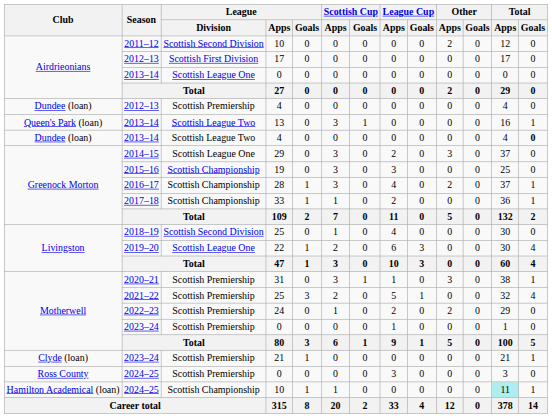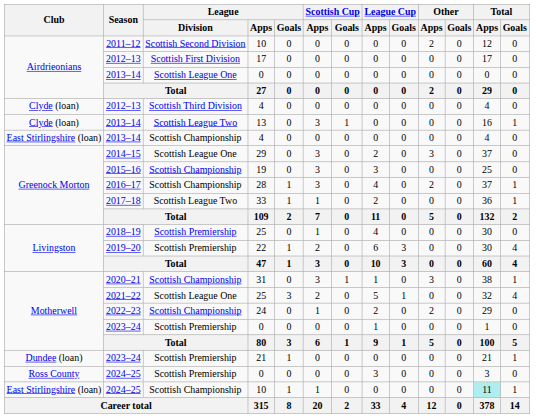 <table class="wikitable" style="text-align: center">
 <tr>
 <th rowspan="2">Club</th>
 <th rowspan="2">Season</th>
 <th colspan="3">League</th>
 <th colspan="2"><a href='#'>Scottish Cup</a></th>
 <th colspan="2"><a href='#'>League Cup</a></th>
 <th colspan="2">Other</th>
 <th colspan="2">Total</th>
 </tr>
 <tr>
 <th>Division</th>
 <th>Apps</th>
 <th>Goals</th>
 <th>Apps</th>
 <th>Goals</th>
 <th>Apps</th>
 <th>Goals</th>
 <th>Apps</th>
 <th>Goals</th>
 <th>Apps</th>
 <th>Goals</th>
 </tr>
 <tr>
 <td rowspan=4><a href='#'>Airdrieonians</a></td>
 <td><a href='#'>2011–12</a></td>
 <td><a href='#'>Scottish Second Division</a></td>
 <td>10</td>
 <td>0</td>
 <td>0</td>
 <td>0</td>
 <td>0</td>
 <td>0</td>
 <td>2</td>
 <td>0</td>
 <td>12</td>
 <td>0</td>
 </tr>
 <tr>
 <td><a href='#'>2012–13</a></td>
 <td><a href='#'>Scottish First Division</a></td>
 <td>17</td>
 <td>0</td>
 <td>0</td>
 <td>0</td>
 <td>0</td>
 <td>0</td>
 <td>0</td>
 <td>0</td>
 <td>17</td>
 <td>0</td>
 </tr>
 <tr>
 <td><a href='#'>2013–14</a></td>
 <td><a href='#'>Scottish League One</a></td>
 <td>0</td>
 <td>0</td>
 <td>0</td>
 <td>0</td>
 <td>0</td>
 <td>0</td>
 <td>0</td>
 <td>0</td>
 <td>0</td>
 <td>0</td>
 </tr>
 <tr>
 <th colspan=2>Total</th>
 <th>27</th>
 <th>0</th>
 <th>0</th>
 <th>0</th>
 <th>0</th>
 <th>0</th>
 <th>2</th>
 <th>0</th>
 <th>29</th>
 <th>0</th>
 </tr>
 <tr>
-<td><a href='#'>Dundee</a> (loan)</td>
+<td><a href='#'>Clyde</a> (loan)</td>
 <td><a href='#'>2012–13</a></td>
-<td>Scottish Premiership</td>
+<td><a href='#'>Scottish Third Division</a></td>
 <td>4</td>
 <td>0</td>
 <td>0</td>
 <td>0</td>
 <td>0</td>
 <td>0</td>
 <td>0</td>
 <td>0</td>
 <td>4</td>
 <td>0</td>
 </tr>
 <tr>
-<td><a href='#'>Queen's Park</a> (loan)</td>
+<td><a href='#'>Clyde</a> (loan)</td>
 <td><a href='#'>2013–14</a></td>
 <td><a href='#'>Scottish League Two</a></td>
 <td>13</td>
 <td>0</td>
 <td>3</td>
 <td>1</td>
 <td>0</td>
 <td>0</td>
 <td>0</td>
 <td>0</td>
 <td>16</td>
 <td>1</td>
 </tr>
 <tr>
-<td><a href='#'>Dundee</a> (loan)</td>
+<td><a href='#'>East Stirlingshire</a> (loan)</td>
 <td><a href='#'>2013–14</a></td>
-<td>Scottish League Two</td>
+<td>Scottish Championship</td>
 <td>4</td>
 <td>0</td>
 <td>0</td>
 <td>0</td>
 <td>0</td>
 <td>0</td>
 <td>0</td>
 <td>0</td>
 <td>4</td>
-<td><strong>0</strong></td>
+<td>0</td>
 </tr>
 <tr>
 <td rowspan=5><a href='#'>Greenock Morton</a></td>
 <td><a href='#'>2014–15</a></td>
 <td>Scottish League One</td>
 <td>29</td>
 <td>0</td>
 <td>3</td>
 <td>0</td>
 <td>2</td>
 <td>0</td>
 <td>3</td>
 <td>0</td>
 <td>37</td>
 <td>0</td>
 </tr>
 <tr>
 <td><a href='#'>2015–16</a></td>
 <td><a href='#'>Scottish Championship</a></td>
 <td>19</td>
 <td>0</td>
 <td>3</td>
 <td>0</td>
 <td>3</td>
 <td>0</td>
 <td>0</td>
 <td>0</td>
 <td>25</td>
 <td>0</td>
 </tr>
 <tr>
 <td><a href='#'>2016–17</a></td>
 <td>Scottish Championship</td>
 <td>28</td>
 <td>1</td>
 <td>3</td>
 <td>0</td>
 <td>4</td>
 <td>0</td>
 <td>2</td>
 <td>0</td>
 <td>37</td>
 <td>1</td>
 </tr>
 <tr>
 <td><a href='#'>2017–18</a></td>
-<td>Scottish Championship</td>
+<td>Scottish League Two</td>
 <td>33</td>
 <td>1</td>
 <td>1</td>
 <td>0</td>
 <td>2</td>
 <td>0</td>
 <td>0</td>
 <td>0</td>
 <td>36</td>
 <td>1</td>
 </tr>
 <tr>
 <th colspan=2>Total</th>
 <th>109</th>
 <th>2</th>
 <th>7</th>
 <th>0</th>
 <th>11</th>
 <th>0</th>
 <th>5</th>
 <th>0</th>
 <th>132</th>
 <th>2</th>
 </tr>
 <tr>
 <td rowspan=3><a href='#'>Livingston</a></td>
 <td><a href='#'>2018–19</a></td>
-<td><a href='#'>Scottish Second Division</a></td>
+<td><a href='#'>Scottish Premiership</a></td>
 <td>25</td>
 <td>0</td>
 <td>1</td>
 <td>0</td>
 <td>4</td>
 <td>0</td>
 <td>0</td>
 <td>0</td>
 <td>30</td>
 <td>0</td>
 </tr>
 <tr>
 <td><a href='#'>2019–20</a></td>
-<td><a href='#'>Scottish League One</a></td>
+<td>Scottish Premiership</td>
 <td>22</td>
 <td>1</td>
 <td>2</td>
 <td>0</td>
 <td>6</td>
 <td>3</td>
 <td>0</td>
 <td>0</td>
 <td>30</td>
 <td>4</td>
 </tr>
 <tr>
 <th colspan=2>Total</th>
 <th>47</th>
 <th>1</th>
 <th>3</th>
 <th>0</th>
 <th>10</th>
 <th>3</th>
 <th>0</th>
 <th>0</th>
 <th>60</th>
 <th>4</th>
 </tr>
 <tr>
 <td rowspan=5><a href='#'>Motherwell</a></td>
 <td><a href='#'>2020–21</a></td>
-<td>Scottish Premiership</td>
+<td><a href='#'>Scottish Championship</a></td>
 <td>31</td>
 <td>0</td>
 <td>3</td>
 <td>1</td>
 <td>1</td>
 <td>0</td>
 <td>3</td>
 <td>0</td>
 <td>38</td>
 <td>1</td>
 </tr>
 <tr>
 <td><a href='#'>2021–22</a></td>
-<td>Scottish Premiership</td>
+<td>Scottish League One</td>
 <td>25</td>
 <td>3</td>
 <td>2</td>
 <td>0</td>
 <td>5</td>
 <td>1</td>
 <td>0</td>
 <td>0</td>
 <td>32</td>
 <td>4</td>
 </tr>
 <tr>
 <td><a href='#'>2022–23</a></td>
-<td>Scottish Premiership</td>
+<td><a href='#'>Scottish Championship</a></td>
 <td>24</td>
 <td>0</td>
 <td>1</td>
 <td>0</td>
 <td>2</td>
 <td>0</td>
 <td>2</td>
 <td>0</td>
 <td>29</td>
 <td>0</td>
 </tr>
 <tr>
 <td><a href='#'>2023–24</a></td>
 <td>Scottish Premiership</td>
 <td>0</td>
 <td>0</td>
 <td>0</td>
 <td>0</td>
 <td>1</td>
 <td>0</td>
 <td>0</td>
 <td>0</td>
 <td>1</td>
 <td>0</td>
 </tr>
 <tr>
 <th colspan=2>Total</th>
 <th>80</th>
 <th>3</th>
 <th>6</th>
 <th>1</th>
 <th>9</th>
 <th>1</th>
 <th>5</th>
 <th>0</th>
 <th>100</th>
 <th>5</th>
 </tr>
 <tr>
-<td><a href='#'>Clyde</a> (loan)</td>
+<td><a href='#'>Dundee</a> (loan)</td>
 <td><a href='#'>2023–24</a></td>
 <td>Scottish Premiership</td>
 <td>21</td>
 <td>1</td>
 <td>0</td>
 <td>0</td>
 <td>0</td>
 <td>0</td>
 <td>0</td>
 <td>0</td>
 <td>21</td>
 <td>1</td>
 </tr>
 <tr>
 <td><a href='#'>Ross County</a></td>
 <td><a href='#'>2024–25</a></td>
 <td>Scottish Premiership</td>
 <td>0</td>
 <td>0</td>
 <td>0</td>
 <td>0</td>
 <td>3</td>
 <td>0</td>
 <td>0</td>
 <td>0</td>
 <td>3</td>
 <td>0</td>
 </tr>
 <tr>
-<td><a href='#'>Hamilton Academical</a> (loan)</td>
+<td><a href='#'>East Stirlingshire</a> (loan)</td>
 <td><a href='#'>2024–25</a></td>
 <td>Scottish Championship</td>
 <td>10</td>
 <td>1</td>
 <td>1</td>
 <td>0</td>
 <td>0</td>
 <td>0</td>
 <td>0</td>
 <td>0</td>
 <td style="background: paleturquoise;">11</td>
 <td>1</td>
 </tr>
 <tr>
 <th colspan="3">Career total</th>
 <th>315</th>
 <th>8</th>
 <th>20</th>
 <th>2</th>
 <th>33</th>
 <th>4</th>
 <th>12</th>
 <th>0</th>
 <th>378</th>
 <th>14</th>
 </tr>
 </table>
